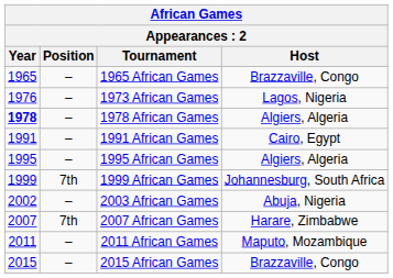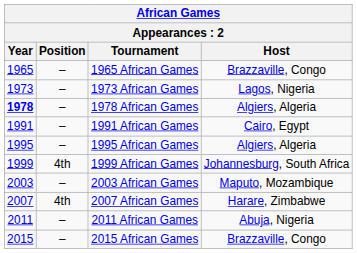 <table class="wikitable" style="text-align: center;font-size:100%;">
 <tr>
 <th colspan=20><a href='#'>African Games</a></th>
 </tr>
 <tr>
 <th colspan=20>Appearances : 2</th>
 </tr>
 <tr>
 <th>Year</th>
 <th>Position</th>
 <th>Tournament</th>
 <th>Host</th>
 </tr>
 <tr valign="top" bgcolor=>
 <td> <a href='#'>1965</a></td>
 <td>–</td>
 <td><a href='#'>1965 African Games</a></td>
 <td><a href='#'>Brazzaville</a>, Congo</td>
 </tr>
 <tr valign="top" bgcolor=>
-<td> <a href='#'>1976</a></td>
+<td> <a href='#'>1973</a></td>
 <td>–</td>
 <td><a href='#'>1973 African Games</a></td>
 <td><a href='#'>Lagos</a>, Nigeria</td>
 </tr>
 <tr valign="top" bgcolor=>
 <td><strong> <a href='#'>1978</a></strong></td>
 <td>–</td>
 <td><a href='#'>1978 African Games</a></td>
 <td><a href='#'>Algiers</a>, Algeria</td>
 </tr>
 <tr valign="top" bgcolor=>
 <td> <a href='#'>1991</a></td>
 <td>–</td>
 <td><a href='#'>1991 African Games</a></td>
 <td><a href='#'>Cairo</a>, Egypt</td>
 </tr>
 <tr valign="top" bgcolor=>
 <td> <a href='#'>1995</a></td>
 <td>–</td>
 <td><a href='#'>1995 African Games</a></td>
 <td><a href='#'>Algiers</a>, Algeria</td>
 </tr>
 <tr valign="top" bgcolor=>
 <td> <a href='#'>1999</a></td>
-<td>7th</td>
+<td>4th</td>
 <td><a href='#'>1999 African Games</a></td>
 <td><a href='#'>Johannesburg</a>, South Africa</td>
 </tr>
 <tr valign="top" bgcolor=>
-<td> <a href='#'>2002</a></td>
+<td> <a href='#'>2003</a></td>
 <td>–</td>
 <td><a href='#'>2003 African Games</a></td>
-<td><a href='#'>Abuja</a>, Nigeria</td>
+<td><a href='#'>Maputo</a>, Mozambique</td>
 </tr>
 <tr valign="top" bgcolor=>
 <td> <a href='#'>2007</a></td>
-<td>7th</td>
+<td>4th</td>
 <td><a href='#'>2007 African Games</a></td>
 <td><a href='#'>Harare</a>, Zimbabwe</td>
 </tr>
 <tr valign="top" bgcolor=>
 <td> <a href='#'>2011</a></td>
 <td>–</td>
 <td><a href='#'>2011 African Games</a></td>
-<td><a href='#'>Maputo</a>, Mozambique</td>
+<td><a href='#'>Abuja</a>, Nigeria</td>
 </tr>
 <tr valign="top" bgcolor=>
 <td> <a href='#'>2015</a></td>
 <td>–</td>
 <td><a href='#'>2015 African Games</a></td>
 <td><a href='#'>Brazzaville</a>, Congo</td>
 </tr>
 </table>
